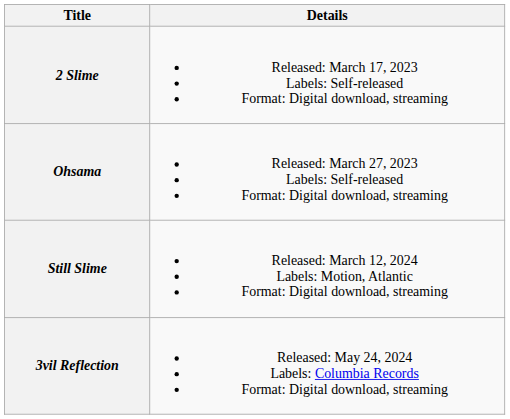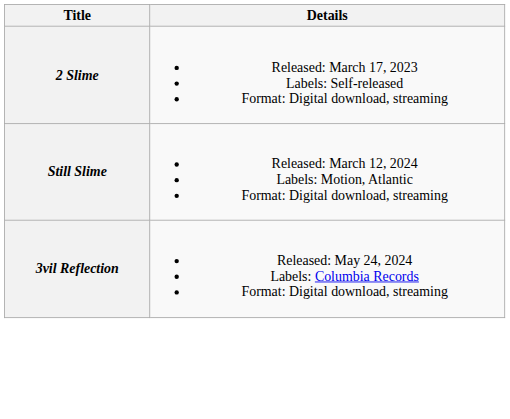 <table class="wikitable plainrowheaders" style="text-align:center;">
 <tr>
 <th scope="col" style="width:10em;">Title</th>
 <th scope="col" style="width:25em;">Details</th>
 </tr>
 <tr>
 <th scope="row"><em>2 Slime</em> </th>
 <td><br><ul><li>Released: March 17, 2023</li><li>Labels: Self-released</li><li>Format: Digital download, streaming</li></ul></td>
 </tr>
 <tr>
-<th scope="row"><em>Ohsama</em> </th>
-<td><br><ul><li>Released: March 27, 2023</li><li>Labels: Self-released</li><li>Format: Digital download, streaming</li></ul></td>
-</tr>
-<tr>
 <th scope="row"><em> Still Slime </em> </th>
 <td><br><ul><li>Released: March 12, 2024</li><li>Labels: Motion, Atlantic</li><li>Format: Digital download, streaming</li></ul></td>
 </tr>
 <tr>
 <th scope="row"><em>3vil Reflection</em> </th>
 <td><br><ul><li>Released: May 24, 2024</li><li>Labels: <a href='#'>Columbia Records</a></li><li>Format: Digital download, streaming</li></ul></td>
 </tr>
 </table>
